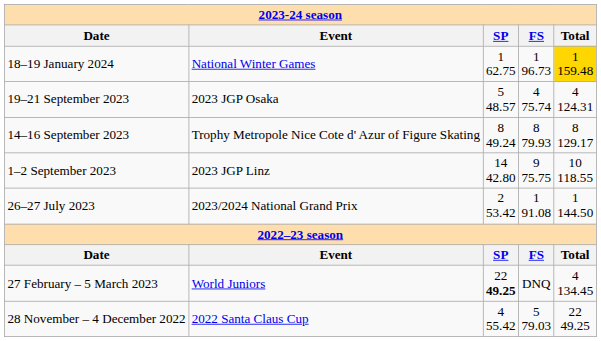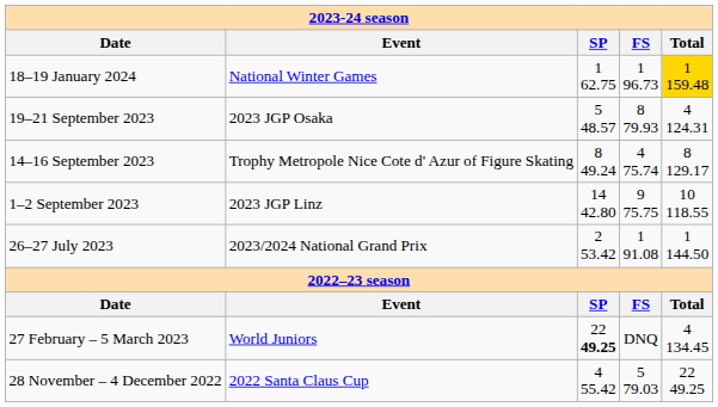 <table class="wikitable">
 <tr>
 <th style="background-color: #ffdead;" colspan=6><a href='#'>2023-24 season</a></th>
 </tr>
 <tr>
 <th>Date</th>
 <th>Event</th>
 <th><a href='#'>SP</a></th>
 <th><a href='#'>FS</a></th>
 <th>Total</th>
 </tr>
 <tr>
 <td>18–19 January 2024</td>
 <td><a href='#'>National Winter Games</a></td>
 <td align=center>1 <br>  62.75</td>
 <td align=center>1 <br>  96.73</td>
 <td align=center bgcolor=gold>1<br> 159.48</td>
 </tr>
 <tr>
 <td>19–21 September 2023</td>
 <td>2023 JGP Osaka</td>
 <td align=center>5<br>48.57</td>
-<td align=center>4<br>75.74</td>
+<td align=center>8<br>79.93</td>
 <td align=center>4<br>124.31</td>
 </tr>
 <tr>
 <td>14–16 September 2023</td>
 <td>Trophy Metropole Nice Cote d' Azur of Figure Skating</td>
 <td align=center>8<br>49.24</td>
-<td align=center>8<br>79.93</td>
+<td align=center>4<br>75.74</td>
 <td align=center>8<br>129.17</td>
 </tr>
 <tr>
 <td>1–2 September 2023</td>
 <td>2023 JGP Linz</td>
 <td align=center>14<br>42.80</td>
 <td align=center>9<br>75.75</td>
 <td align=center>10<br>118.55</td>
 </tr>
 <tr>
 <td>26–27 July 2023</td>
 <td>2023/2024 National Grand Prix<br></td>
 <td align=center>2<br>53.42</td>
 <td align=center>1<br>91.08</td>
 <td align=center>1<br>144.50</td>
 </tr>
 <tr>
 <th style="background-color: #ffdead;" colspan=6><a href='#'>2022–23 season</a></th>
 </tr>
 <tr>
 <th>Date</th>
 <th>Event</th>
 <th><a href='#'>SP</a></th>
 <th><a href='#'>FS</a></th>
 <th>Total</th>
 </tr>
 <tr>
 <td>27 February – 5 March 2023</td>
 <td><a href='#'>World Juniors</a></td>
 <td align=center>22<br><strong>49.25</strong></td>
 <td align=center>DNQ</td>
 <td align=center>4 <br> 134.45</td>
 </tr>
 <tr>
 <td>28 November – 4 December 2022</td>
 <td><a href='#'>2022 Santa Claus Cup</a></td>
 <td align=center>4 <br>55.42</td>
 <td align=center>5 <br>79.03</td>
 <td align=center>22<br>49.25</td>
 </tr>
 </table>
